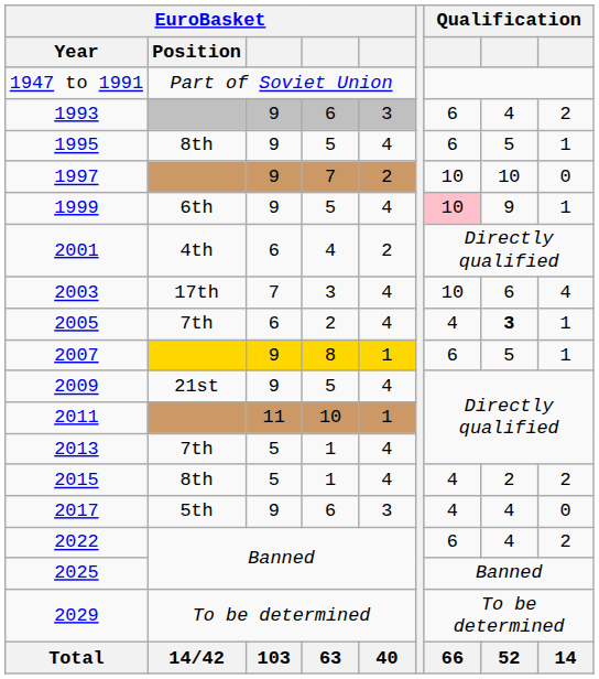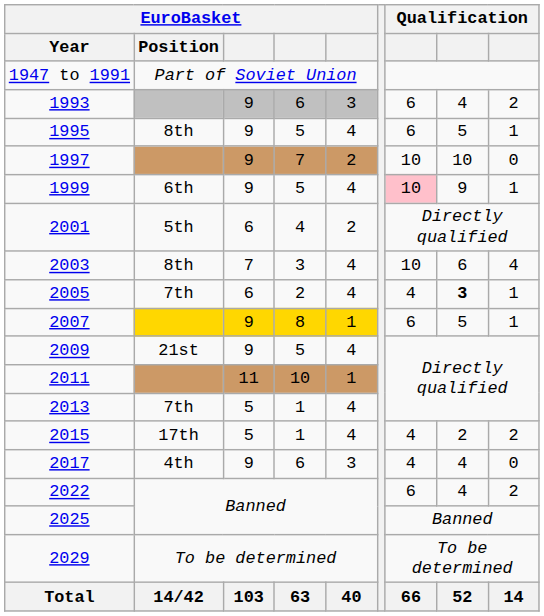 <table class="wikitable" style="text-align: center;font-size:90%;">
 <tr>
 <th colspan=5><a href='#'>EuroBasket</a></th>
 <th rowspan=20></th>
 <th colspan=3>Qualification</th>
 </tr>
 <tr>
 <th>Year</th>
 <th>Position</th>
 <th width=30></th>
 <th width=30></th>
 <th width=30></th>
 <th width=30></th>
 <th width=30></th>
 <th width=30></th>
 </tr>
 <tr>
 <td><a href='#'>1947</a> to <a href='#'>1991</a></td>
 <td colspan=4><em>Part of <a href='#'>Soviet Union</a></em></td>
 <td colspan=3></td>
 </tr>
 <tr>
 <td> <a href='#'>1993</a></td>
 <td bgcolor=silver></td>
 <td bgcolor=silver>9</td>
 <td bgcolor=silver>6</td>
 <td bgcolor=silver>3</td>
 <td>6</td>
 <td>4</td>
 <td>2</td>
 </tr>
 <tr>
 <td> <a href='#'>1995</a></td>
 <td>8th</td>
 <td>9</td>
 <td>5</td>
 <td>4</td>
 <td>6</td>
 <td>5</td>
 <td>1</td>
 </tr>
 <tr>
 <td> <a href='#'>1997</a></td>
 <td bgcolor=#cc9966></td>
 <td bgcolor=#cc9966>9</td>
 <td bgcolor=#cc9966>7</td>
 <td bgcolor=#cc9966>2</td>
 <td>10</td>
 <td>10</td>
 <td>0</td>
 </tr>
 <tr>
 <td> <a href='#'>1999</a></td>
 <td>6th</td>
 <td>9</td>
 <td>5</td>
 <td>4</td>
 <td style="background: pink;">10</td>
 <td>9</td>
 <td>1</td>
 </tr>
 <tr>
 <td> <a href='#'>2001</a></td>
-<td>4th</td>
+<td>5th</td>
 <td>6</td>
 <td>4</td>
 <td>2</td>
 <td colspan=3><em>Directly qualified</em></td>
 </tr>
 <tr>
 <td> <a href='#'>2003</a></td>
-<td>17th</td>
+<td>8th</td>
 <td>7</td>
 <td>3</td>
 <td>4</td>
 <td>10</td>
 <td>6</td>
 <td>4</td>
 </tr>
 <tr>
 <td> <a href='#'>2005</a></td>
 <td>7th</td>
 <td>6</td>
 <td>2</td>
 <td>4</td>
 <td>4</td>
 <td><strong>3</strong></td>
 <td>1</td>
 </tr>
 <tr>
 <td> <a href='#'>2007</a></td>
 <td bgcolor=gold></td>
 <td bgcolor=gold>9</td>
 <td bgcolor=gold>8</td>
 <td bgcolor=gold>1</td>
 <td>6</td>
 <td>5</td>
 <td>1</td>
 </tr>
 <tr>
 <td> <a href='#'>2009</a></td>
 <td>21st</td>
 <td>9</td>
 <td>5</td>
 <td>4</td>
 <td rowspan=3 colspan=3><em>Directly qualified</em></td>
 </tr>
 <tr>
 <td> <a href='#'>2011</a></td>
 <td bgcolor=#cc9966></td>
 <td bgcolor=#cc9966>11</td>
 <td bgcolor=#cc9966>10</td>
 <td bgcolor=#cc9966>1</td>
 </tr>
 <tr>
 <td> <a href='#'>2013</a></td>
 <td>7th</td>
 <td>5</td>
 <td>1</td>
 <td>4</td>
 </tr>
 <tr>
 <td> <a href='#'>2015</a></td>
-<td>8th</td>
+<td>17th</td>
 <td>5</td>
 <td>1</td>
 <td>4</td>
 <td>4</td>
 <td>2</td>
 <td>2</td>
 </tr>
 <tr>
 <td> <a href='#'>2017</a></td>
-<td>5th</td>
+<td>4th</td>
 <td>9</td>
 <td>6</td>
 <td>3</td>
 <td>4</td>
 <td>4</td>
 <td>0</td>
 </tr>
 <tr>
 <td> <a href='#'>2022</a></td>
 <td rowspan=2 colspan=4><em>Banned</em></td>
 <td>6</td>
 <td>4</td>
 <td>2</td>
 </tr>
 <tr>
 <td> <a href='#'>2025</a></td>
 <td colspan=3><em>Banned</em></td>
 </tr>
 <tr>
 <td> <a href='#'>2029</a></td>
 <td colspan=4><em>To be determined</em></td>
 <td colspan=3><em>To be determined</em></td>
 </tr>
 <tr>
 <th>Total</th>
 <th>14/42</th>
 <th>103</th>
 <th>63</th>
 <th>40</th>
 <th>66</th>
 <th>52</th>
 <th>14</th>
 </tr>
 </table>
